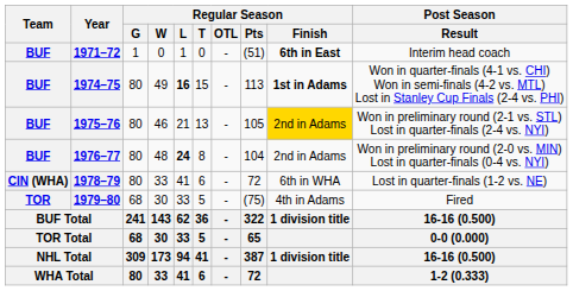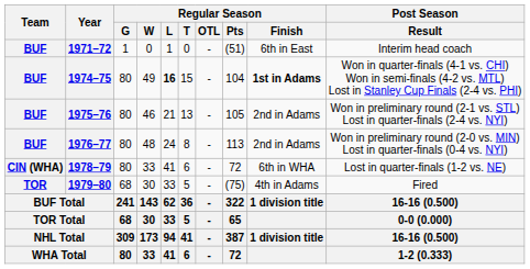 <table class="wikitable" style="font-size: 95%; text-align:center;">
 <tr>
 <th rowspan="2">Team</th>
 <th rowspan="2">Year</th>
 <th colspan="7">Regular Season</th>
 <th colspan="1">Post Season</th>
 </tr>
 <tr>
 <th>G</th>
 <th>W</th>
 <th>L</th>
 <th>T</th>
 <th>OTL</th>
 <th>Pts</th>
 <th>Finish</th>
 <th>Result</th>
 </tr>
 <tr>
 <th><a href='#'>BUF</a></th>
 <th><a href='#'>1971–72</a></th>
 <td>1</td>
 <td>0</td>
 <td>1</td>
 <td>0</td>
 <td>-</td>
 <td>(51)</td>
-<td><strong>6th in East</strong></td>
+<td>6th in East</td>
 <td>Interim head coach</td>
 </tr>
 <tr>
 <th><a href='#'>BUF</a></th>
 <th><a href='#'>1974–75</a></th>
 <td>80</td>
 <td>49</td>
 <td><strong>16</strong></td>
 <td>15</td>
 <td>-</td>
-<td>113</td>
+<td>104</td>
 <td><strong>1st in Adams</strong></td>
 <td>Won in quarter-finals (4-1 vs. <a href='#'>CHI</a>) <br> Won in semi-finals (4-2 vs. <a href='#'>MTL</a>) <br> Lost in <a href='#'>Stanley Cup Finals</a> (2-4 vs. <a href='#'>PHI</a>)</td>
 </tr>
 <tr>
 <th><a href='#'>BUF</a></th>
 <th><a href='#'>1975–76</a></th>
 <td>80</td>
 <td>46</td>
 <td>21</td>
 <td>13</td>
 <td>-</td>
 <td>105</td>
-<td style="background: gold;">2nd in Adams</td>
+<td>2nd in Adams</td>
 <td>Won in preliminary round (2-1 vs. <a href='#'>STL</a>) <br> Lost in quarter-finals (2-4 vs. <a href='#'>NYI</a>)</td>
 </tr>
 <tr>
 <th><a href='#'>BUF</a></th>
 <th><a href='#'>1976–77</a></th>
 <td>80</td>
 <td>48</td>
-<td><strong>24</strong></td>
+<td>24</td>
 <td>8</td>
 <td>-</td>
-<td>104</td>
+<td>113</td>
 <td>2nd in Adams</td>
 <td>Won in preliminary round (2-0 vs. <a href='#'>MIN</a>) <br> Lost in quarter-finals (0-4 vs. <a href='#'>NYI</a>)</td>
 </tr>
 <tr>
 <th><a href='#'>CIN</a> (WHA)</th>
 <th><a href='#'>1978–79</a></th>
 <td>80</td>
 <td>33</td>
 <td>41</td>
 <td>6</td>
 <td>-</td>
 <td>72</td>
 <td>6th in WHA</td>
 <td>Lost in quarter-finals (1-2 vs. <a href='#'>NE</a>)</td>
 </tr>
 <tr>
 <th><a href='#'>TOR</a></th>
 <th><a href='#'>1979–80</a></th>
 <td>68</td>
 <td>30</td>
 <td>33</td>
 <td>5</td>
 <td>-</td>
 <td>(75)</td>
 <td>4th in Adams</td>
 <td>Fired</td>
 </tr>
 <tr>
 <th colspan="2">BUF Total</th>
 <th>241</th>
 <th>143</th>
 <th>62</th>
 <th>36</th>
 <th>-</th>
 <th>322</th>
 <th>1 division title</th>
 <th>16-16 (0.500)</th>
 </tr>
 <tr>
 <th colspan="2">TOR Total</th>
 <th>68</th>
 <th>30</th>
 <th>33</th>
 <th>5</th>
 <th>-</th>
 <th>65</th>
 <th></th>
 <th>0-0 (0.000)</th>
 </tr>
 <tr>
 <th colspan="2">NHL Total</th>
 <th>309</th>
 <th>173</th>
 <th>94</th>
 <th>41</th>
 <th>-</th>
 <th>387</th>
 <th>1 division title</th>
 <th>16-16 (0.500)</th>
 </tr>
 <tr>
 <th colspan="2">WHA Total</th>
 <th>80</th>
 <th>33</th>
 <th>41</th>
 <th>6</th>
 <th>-</th>
 <th>72</th>
 <th></th>
 <th>1-2 (0.333)</th>
 </tr>
 </table>
